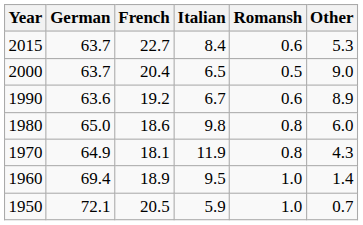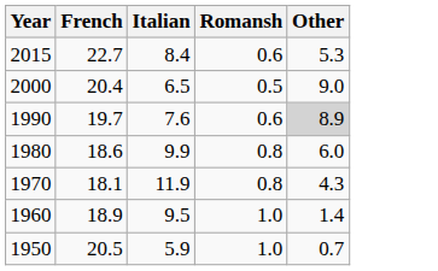 <table class="wikitable" style="text-align:right;">
 <tr>
 <th scope="col" class="hintergrundfarbe6">Year</th>
-<th scope="col" class="hintergrundfarbe6">German</th>
 <th scope="col" class="hintergrundfarbe6">French</th>
 <th scope="col" class="hintergrundfarbe6">Italian</th>
 <th scope="col" class="hintergrundfarbe6">Romansh</th>
 <th scope="col" class="hintergrundfarbe6">Other</th>
 </tr>
 <tr>
 <td scope="row">2015</td>
-<td>63.7</td>
 <td>22.7</td>
 <td>8.4</td>
 <td>0.6</td>
 <td>5.3</td>
 </tr>
 <tr>
 <td scope="row">2000</td>
-<td>63.7</td>
 <td>20.4</td>
 <td>6.5</td>
 <td>0.5</td>
 <td>9.0</td>
 </tr>
 <tr>
 <td scope="row">1990</td>
-<td>63.6</td>
-<td>19.2</td>
-<td>6.7</td>
+<td>19.7</td>
+<td>7.6</td>
 <td>0.6</td>
-<td>8.9</td>
+<td style="background: lightgrey;">8.9</td>
 </tr>
 <tr>
 <td scope="row">1980</td>
-<td>65.0</td>
 <td>18.6</td>
-<td>9.8</td>
+<td>9.9</td>
 <td>0.8</td>
 <td>6.0</td>
 </tr>
 <tr>
 <td scope="row">1970</td>
-<td>64.9</td>
 <td>18.1</td>
 <td>11.9</td>
 <td>0.8</td>
 <td>4.3</td>
 </tr>
 <tr>
 <td scope="row">1960</td>
-<td>69.4</td>
 <td>18.9</td>
 <td>9.5</td>
 <td>1.0</td>
 <td>1.4</td>
 </tr>
 <tr>
 <td scope="row">1950</td>
-<td>72.1</td>
 <td>20.5</td>
 <td>5.9</td>
 <td>1.0</td>
 <td>0.7</td>
 </tr>
 </table>
